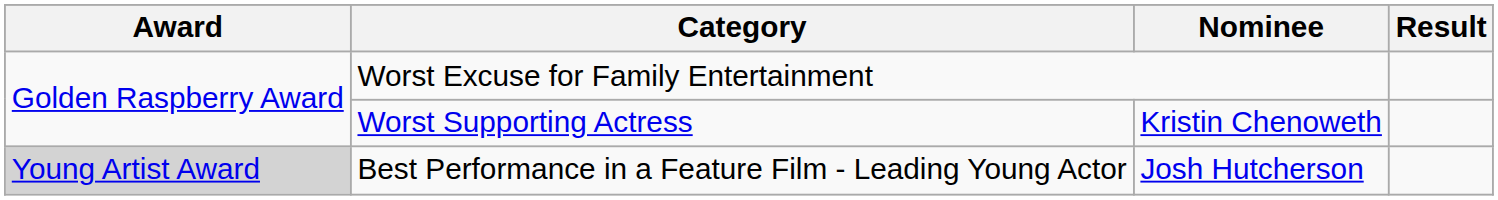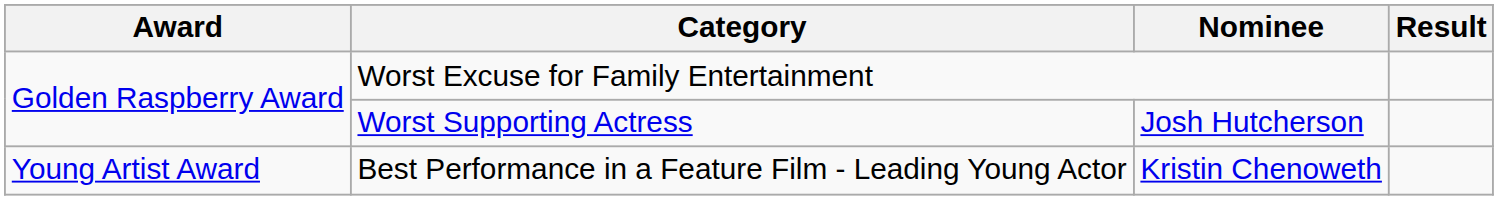 <table class="wikitable sortable plainrowheaders">
 <tr>
 <th>Award</th>
 <th>Category</th>
 <th>Nominee</th>
 <th>Result</th>
 </tr>
 <tr>
 <td rowspan=2><a href='#'>Golden Raspberry Award</a></td>
 <td colspan=2>Worst Excuse for Family Entertainment</td>
 <td></td>
 </tr>
 <tr>
 <td><a href='#'>Worst Supporting Actress</a></td>
+<td><a href='#'>Josh Hutcherson</a></td>
+<td></td>
+</tr>
+<tr>
+<td rowspan=1><a href='#'>Young Artist Award</a></td>
+<td>Best Performance in a Feature Film - Leading Young Actor</td>
 <td><a href='#'>Kristin Chenoweth</a></td>
 <td></td>
 </tr>
-<tr>
-<td rowspan=1 style="background: lightgrey;"><a href='#'>Young Artist Award</a></td>
-<td>Best Performance in a Feature Film - Leading Young Actor</td>
-<td><a href='#'>Josh Hutcherson</a></td>
-<td></td>
-</tr>
 </table>
